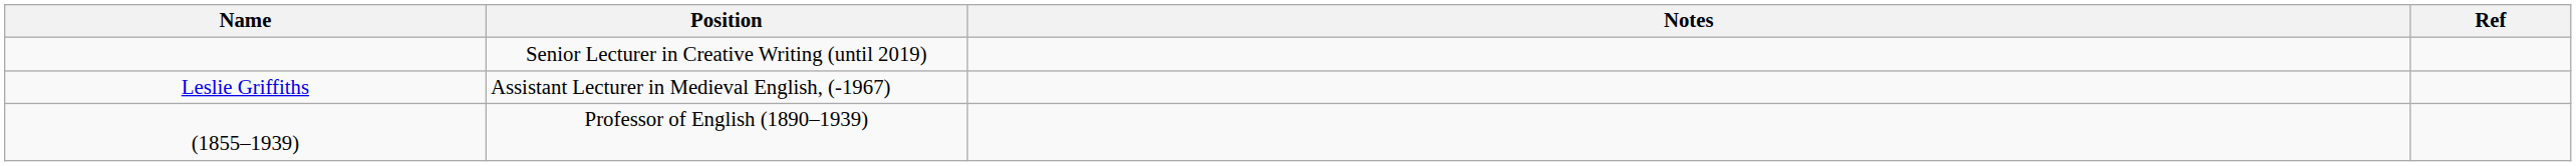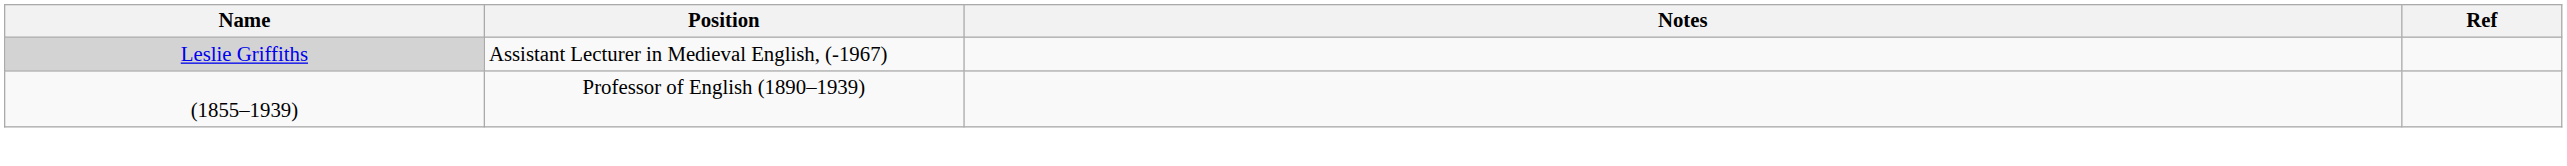 <table class="wikitable sortable">
 <tr>
 <th scope="column" width="15%">Name</th>
 <th scope="column" width="15%" class="unsortable">Position</th>
 <th scope="column" width="45%" class="unsortable">Notes</th>
 <th scope="column" width="5%" class="unsortable">Ref</th>
 </tr>
-<tr valign="top">
-<td align="center"></td>
-<td align="center">Senior Lecturer in Creative Writing (until 2019)</td>
-<td></td>
-<td align="center"></td>
-</tr>
 <tr>
-<td align="center"><a href='#'>Leslie Griffiths</a></td>
+<td align="center" style="background: lightgrey;"><a href='#'>Leslie Griffiths</a></td>
 <td>Assistant Lecturer in Medieval English, (-1967)</td>
 <td></td>
 <td></td>
 </tr>
 <tr valign="top">
 <td align="center"> <br> (1855–1939)</td>
 <td align="center">Professor of English (1890–1939)</td>
 <td></td>
 <td align="center"></td>
 </tr>
 </table>
